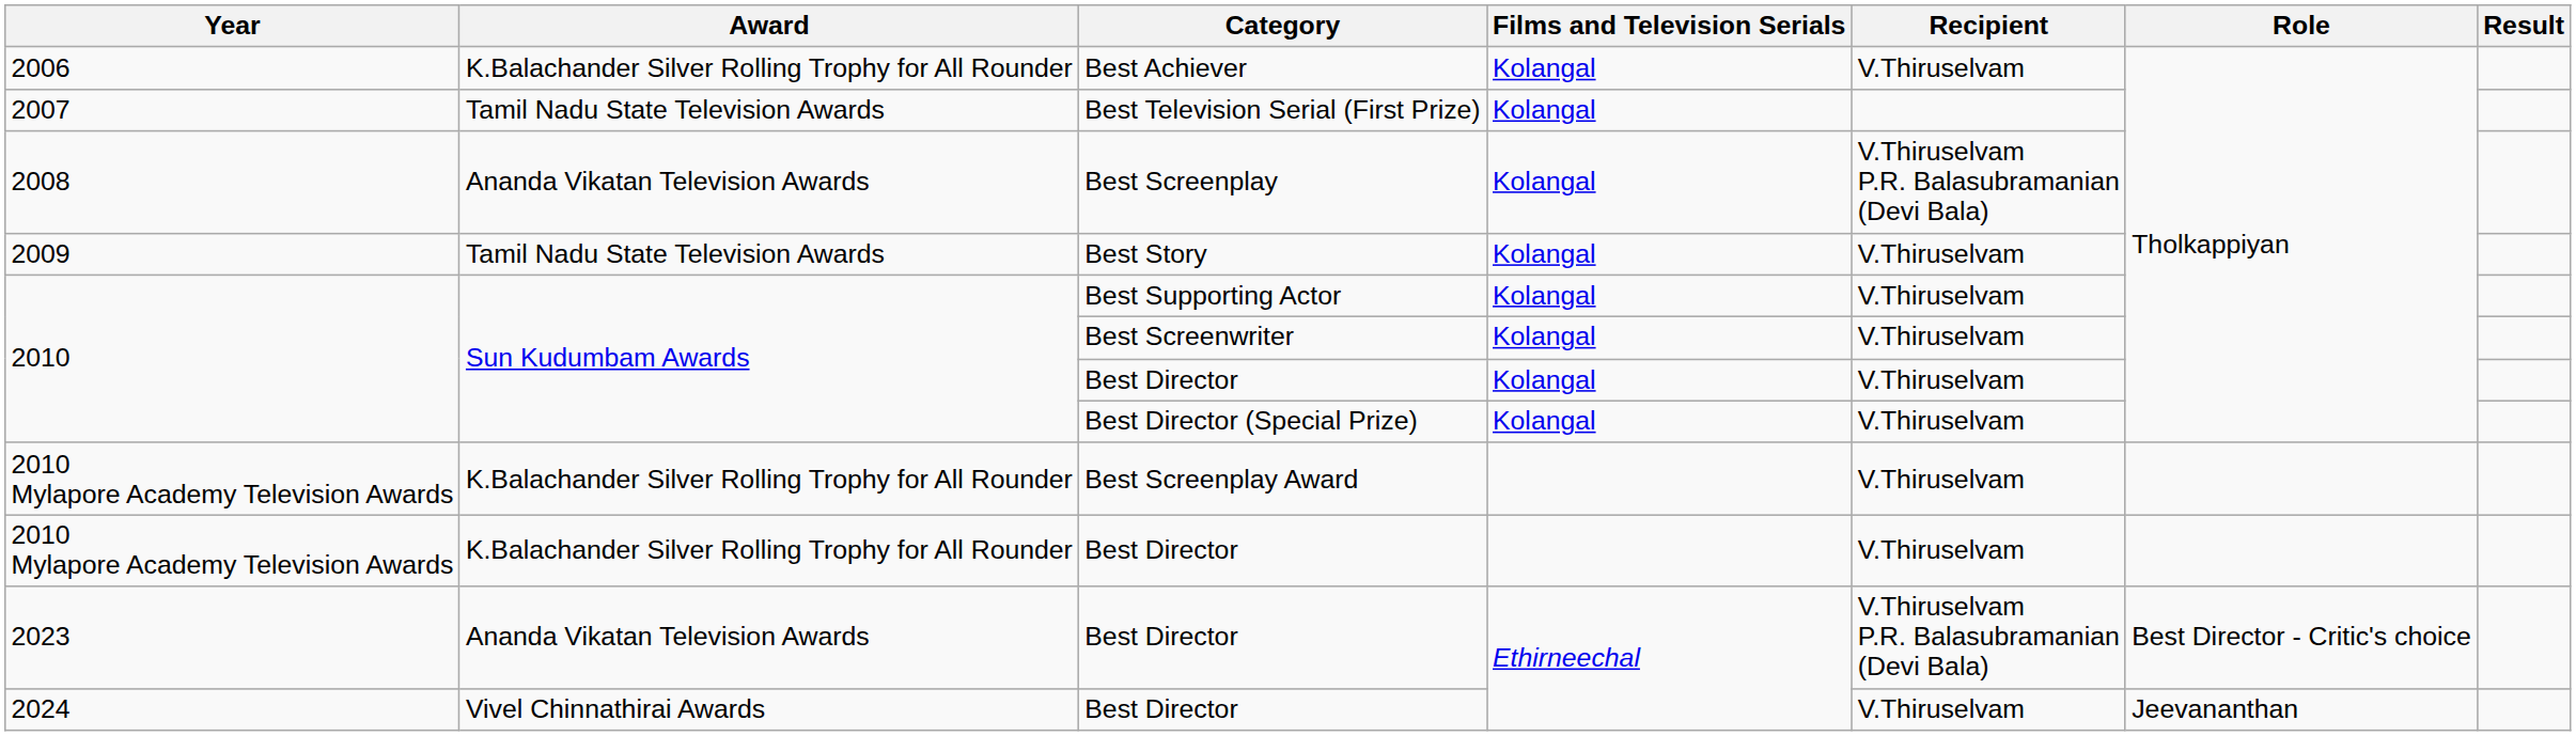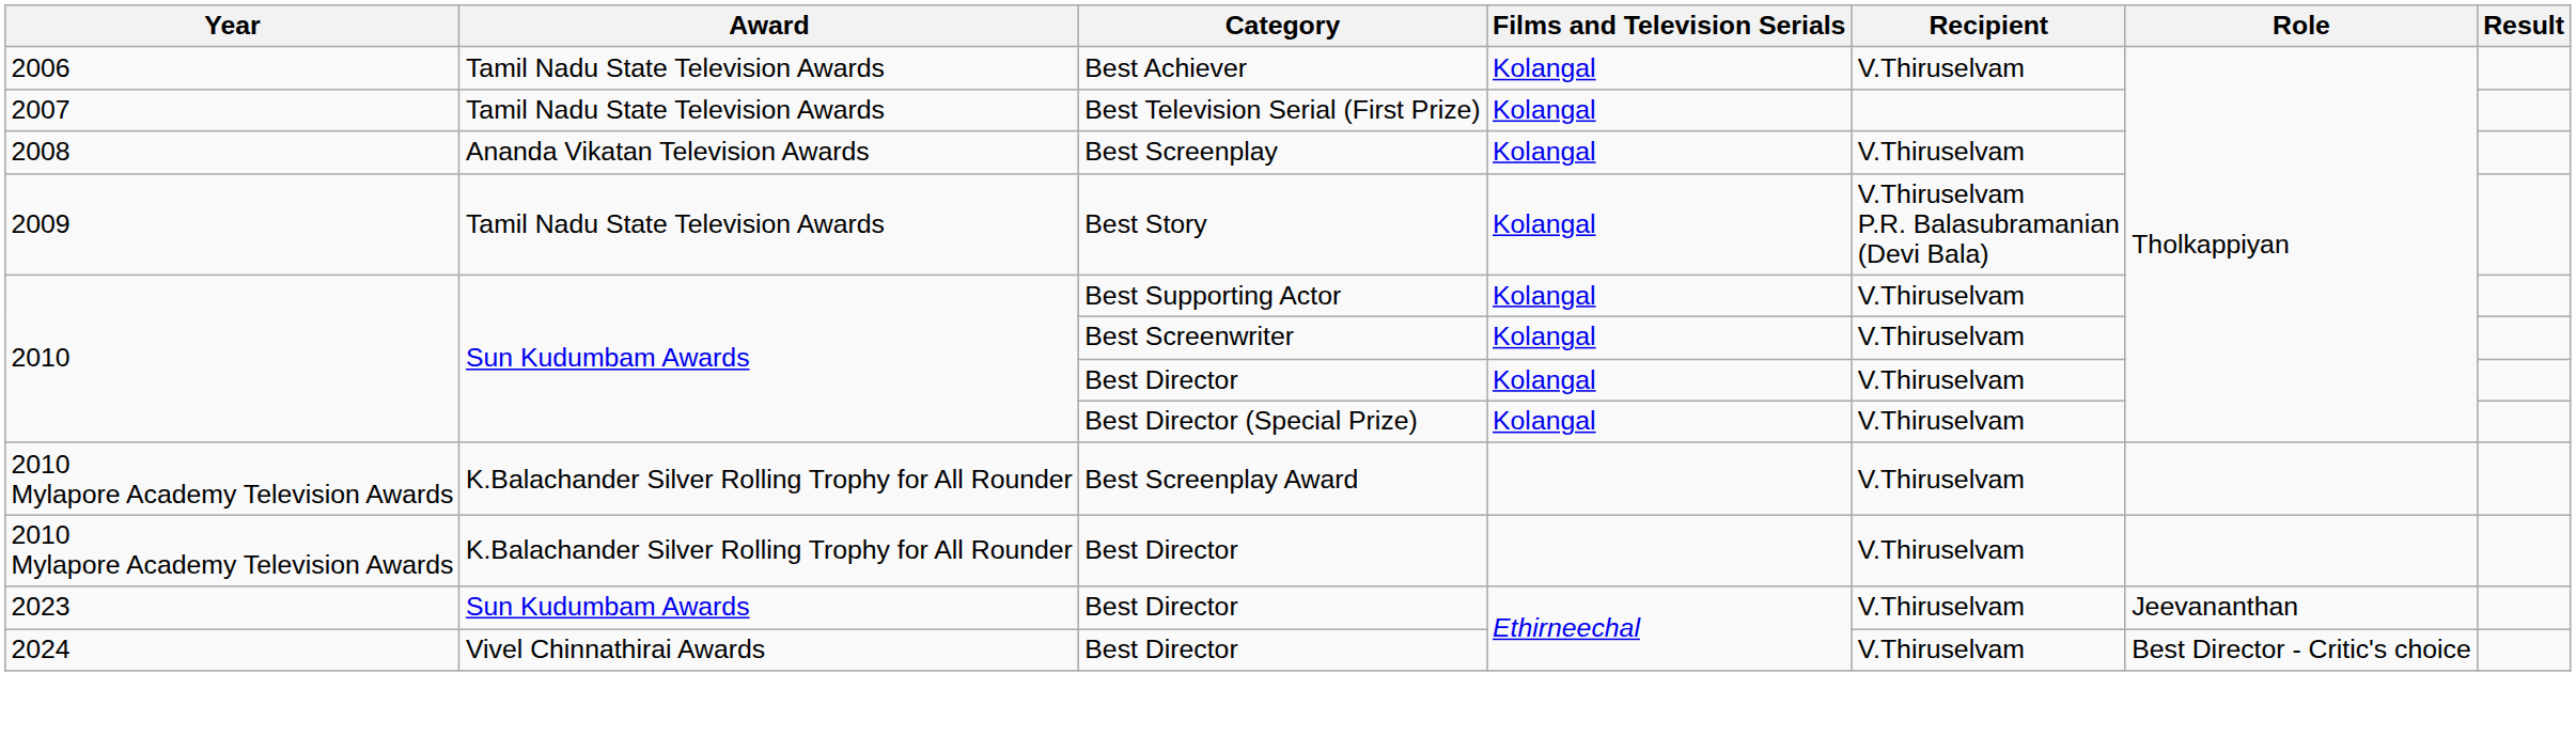 <table class="wikitable">
 <tr>
 <th>Year</th>
 <th>Award</th>
 <th>Category</th>
 <th>Films and Television Serials</th>
 <th>Recipient</th>
 <th>Role</th>
 <th>Result</th>
 </tr>
 <tr>
 <td>2006</td>
-<td>K.Balachander Silver Rolling Trophy for All Rounder</td>
+<td>Tamil Nadu State Television Awards</td>
 <td>Best Achiever</td>
 <td><a href='#'>Kolangal</a></td>
 <td>V.Thiruselvam</td>
 <td Rowspan="8">Tholkappiyan</td>
 <td></td>
 </tr>
 <tr>
 <td>2007</td>
 <td>Tamil Nadu State Television Awards</td>
 <td>Best Television Serial (First Prize)</td>
 <td><a href='#'>Kolangal</a></td>
 <td></td>
 <td></td>
 </tr>
 <tr>
 <td>2008</td>
 <td>Ananda Vikatan Television Awards</td>
 <td>Best Screenplay</td>
 <td><a href='#'>Kolangal</a></td>
-<td>V.Thiruselvam <br> P.R. Balasubramanian <br> (Devi Bala)</td>
+<td>V.Thiruselvam</td>
 <td></td>
 </tr>
 <tr>
 <td>2009</td>
 <td>Tamil Nadu State Television Awards</td>
 <td>Best Story</td>
 <td><a href='#'>Kolangal</a></td>
-<td>V.Thiruselvam</td>
+<td>V.Thiruselvam <br> P.R. Balasubramanian <br> (Devi Bala)</td>
 <td></td>
 </tr>
 <tr>
 <td rowspan="4">2010</td>
 <td rowspan="4"><a href='#'>Sun Kudumbam Awards</a></td>
 <td>Best Supporting Actor</td>
 <td><a href='#'>Kolangal</a></td>
 <td>V.Thiruselvam</td>
 <td></td>
 </tr>
 <tr>
 <td>Best Screenwriter</td>
 <td><a href='#'>Kolangal</a></td>
 <td>V.Thiruselvam</td>
 <td></td>
 </tr>
 <tr>
 <td>Best Director</td>
 <td><a href='#'>Kolangal</a></td>
 <td>V.Thiruselvam</td>
 <td></td>
 </tr>
 <tr>
 <td>Best Director (Special Prize)</td>
 <td><a href='#'>Kolangal</a></td>
 <td>V.Thiruselvam</td>
 <td></td>
 </tr>
 <tr>
 <td>2010<br>Mylapore Academy Television Awards</td>
 <td>K.Balachander Silver Rolling Trophy for All Rounder</td>
 <td>Best Screenplay Award</td>
 <td></td>
 <td>V.Thiruselvam</td>
 <td></td>
 <td></td>
 </tr>
 <tr>
 <td>2010<br>Mylapore Academy Television Awards</td>
 <td>K.Balachander Silver Rolling Trophy for All Rounder</td>
 <td>Best Director</td>
 <td></td>
 <td>V.Thiruselvam</td>
 <td></td>
 <td></td>
 </tr>
 <tr>
 <td>2023</td>
-<td>Ananda Vikatan Television Awards</td>
+<td><a href='#'>Sun Kudumbam Awards</a></td>
 <td>Best Director</td>
 <td rowspan="2"><em><a href='#'>Ethirneechal</a></em></td>
-<td>V.Thiruselvam <br> P.R. Balasubramanian <br> (Devi Bala)</td>
-<td>Best Director - Critic's choice</td>
+<td>V.Thiruselvam</td>
+<td>Jeevananthan</td>
 <td></td>
 </tr>
 <tr>
 <td>2024</td>
 <td>Vivel Chinnathirai Awards</td>
 <td>Best Director</td>
 <td>V.Thiruselvam</td>
-<td>Jeevananthan</td>
+<td>Best Director - Critic's choice</td>
 <td></td>
 </tr>
 </table>
